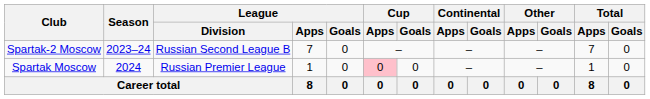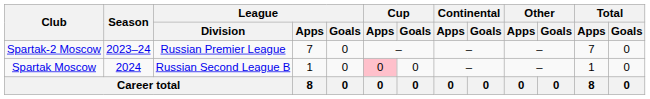 <table class="wikitable" style="text-align: center;">
 <tr>
 <th rowspan=2>Club</th>
 <th rowspan=2>Season</th>
 <th colspan=3>League</th>
 <th colspan=2>Cup</th>
 <th colspan=2>Continental</th>
 <th colspan=2>Other</th>
 <th colspan=2>Total</th>
 </tr>
 <tr>
 <th>Division</th>
 <th>Apps</th>
 <th>Goals</th>
 <th>Apps</th>
 <th>Goals</th>
 <th>Apps</th>
 <th>Goals</th>
 <th>Apps</th>
 <th>Goals</th>
 <th>Apps</th>
 <th>Goals</th>
 </tr>
 <tr>
 <td><a href='#'>Spartak-2 Moscow</a></td>
 <td><a href='#'>2023–24</a></td>
-<td><a href='#'>Russian Second League B</a></td>
+<td><a href='#'>Russian Premier League</a></td>
 <td>7</td>
 <td>0</td>
 <td colspan=2>–</td>
 <td colspan=2>–</td>
 <td colspan=2>–</td>
 <td>7</td>
 <td>0</td>
 </tr>
 <tr>
 <td><a href='#'>Spartak Moscow</a></td>
 <td><a href='#'>2024</a></td>
-<td><a href='#'>Russian Premier League</a></td>
+<td><a href='#'>Russian Second League B</a></td>
 <td>1</td>
 <td>0</td>
 <td style="background: pink;">0</td>
 <td>0</td>
 <td colspan=2>–</td>
 <td colspan=2>–</td>
 <td>1</td>
 <td>0</td>
 </tr>
 <tr>
 <th colspan=3>Career total</th>
 <th>8</th>
 <th>0</th>
 <th>0</th>
 <th>0</th>
 <th>0</th>
 <th>0</th>
 <th>0</th>
 <th>0</th>
 <th>8</th>
 <th>0</th>
 </tr>
 </table>
